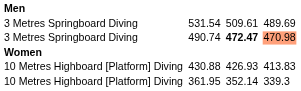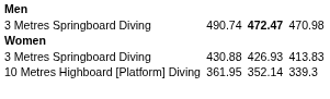 <table>
 <tr>
 <td colspan=7><strong>Men</strong></td>
-</tr>
-<tr>
-<td>3 Metres Springboard Diving</td>
-<td></td>
-<td>531.54</td>
-<td></td>
-<td>509.61</td>
-<td></td>
-<td>489.69</td>
 </tr>
 <tr>
 <td>3 Metres Springboard Diving</td>
 <td></td>
 <td>490.74</td>
 <td></td>
 <td><strong>472.47</strong></td>
 <td></td>
-<td style="background: lightsalmon;">470.98</td>
+<td>470.98</td>
 </tr>
 <tr>
 <td colspan=7><strong>Women</strong></td>
 </tr>
 <tr>
-<td>10 Metres Highboard [Platform] Diving</td>
+<td>3 Metres Springboard Diving</td>
 <td></td>
 <td>430.88</td>
 <td></td>
 <td>426.93</td>
 <td></td>
 <td>413.83</td>
 </tr>
 <tr>
 <td>10 Metres Highboard [Platform] Diving</td>
 <td></td>
 <td>361.95</td>
 <td></td>
 <td>352.14</td>
 <td></td>
 <td>339.3</td>
 </tr>
 </table>
